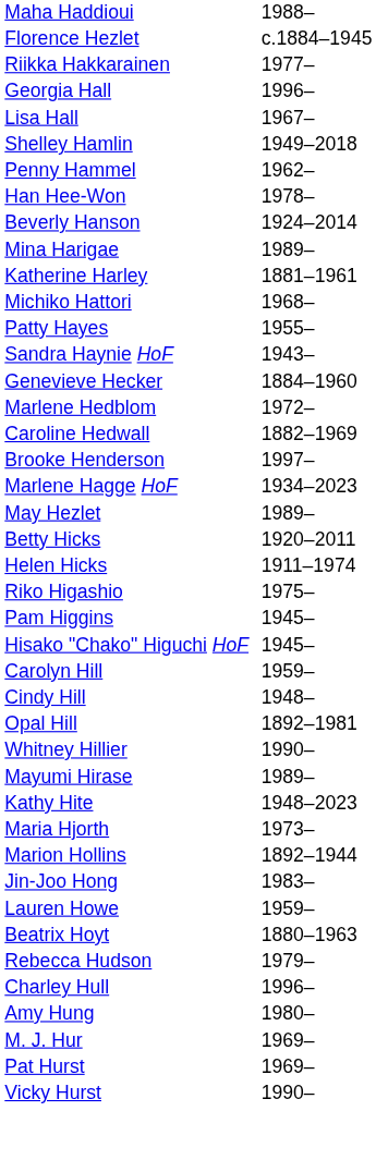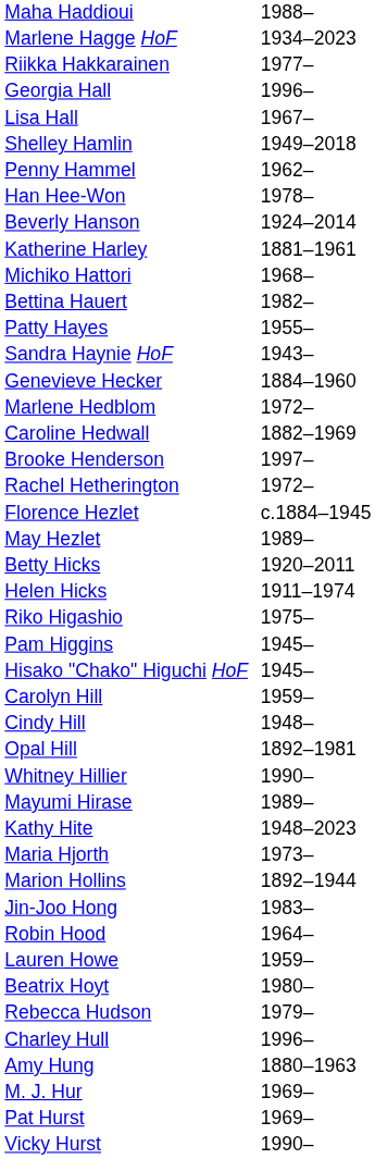 <table>
 <tr>
 <td> <a href='#'>Maha Haddioui</a></td>
 <td>1988–</td>
 </tr>
 <tr>
-<td> <a href='#'>Florence Hezlet</a></td>
-<td>c.1884–1945</td>
+<td style="width:210px"> <a href='#'>Marlene Hagge</a> <em><a href='#'><span>HoF</span></a></em></td>
+<td>1934–2023</td>
 </tr>
 <tr>
 <td> <a href='#'>Riikka Hakkarainen</a></td>
 <td>1977–</td>
 </tr>
 <tr>
 <td> <a href='#'>Georgia Hall</a></td>
 <td>1996–</td>
 </tr>
 <tr>
 <td> <a href='#'>Lisa Hall</a></td>
 <td>1967–</td>
 </tr>
 <tr>
 <td> <a href='#'>Shelley Hamlin</a></td>
 <td>1949–2018</td>
 </tr>
 <tr>
 <td> <a href='#'>Penny Hammel</a></td>
 <td>1962–</td>
 </tr>
 <tr>
 <td> <a href='#'>Han Hee-Won</a></td>
 <td>1978–</td>
 </tr>
 <tr>
 <td> <a href='#'>Beverly Hanson</a></td>
 <td>1924–2014</td>
 </tr>
 <tr>
-<td> <a href='#'>Mina Harigae</a></td>
-<td>1989–</td>
-</tr>
-<tr>
 <td> <a href='#'>Katherine Harley</a></td>
 <td>1881–1961</td>
 </tr>
 <tr>
 <td> <a href='#'>Michiko Hattori</a></td>
 <td>1968–</td>
+</tr>
+<tr>
+<td> <a href='#'>Bettina Hauert</a></td>
+<td>1982–</td>
 </tr>
 <tr>
 <td> <a href='#'>Patty Hayes</a></td>
 <td>1955–</td>
 </tr>
 <tr>
 <td> <a href='#'>Sandra Haynie</a> <em><a href='#'><span>HoF</span></a></em></td>
 <td>1943–</td>
 </tr>
 <tr>
 <td> <a href='#'>Genevieve Hecker</a></td>
 <td>1884–1960</td>
 </tr>
 <tr>
 <td> <a href='#'>Marlene Hedblom</a></td>
 <td>1972–</td>
 </tr>
 <tr>
 <td> <a href='#'>Caroline Hedwall</a></td>
 <td>1882–1969</td>
 </tr>
 <tr>
 <td> <a href='#'>Brooke Henderson</a></td>
 <td>1997–</td>
 </tr>
 <tr>
-<td style="width:210px"> <a href='#'>Marlene Hagge</a> <em><a href='#'><span>HoF</span></a></em></td>
-<td>1934–2023</td>
+<td> <a href='#'>Rachel Hetherington</a></td>
+<td>1972–</td>
+</tr>
+<tr>
+<td> <a href='#'>Florence Hezlet</a></td>
+<td>c.1884–1945</td>
 </tr>
 <tr>
 <td> <a href='#'>May Hezlet</a></td>
 <td>1989–</td>
 </tr>
 <tr>
 <td> <a href='#'>Betty Hicks</a></td>
 <td>1920–2011</td>
 </tr>
 <tr>
 <td> <a href='#'>Helen Hicks</a></td>
 <td>1911–1974</td>
 </tr>
 <tr>
 <td> <a href='#'>Riko Higashio</a></td>
 <td>1975–</td>
 </tr>
 <tr>
 <td> <a href='#'>Pam Higgins</a></td>
 <td>1945–</td>
 </tr>
 <tr>
 <td> <a href='#'>Hisako "Chako" Higuchi</a> <em><a href='#'><span>HoF</span></a></em></td>
 <td>1945–</td>
 </tr>
 <tr>
 <td> <a href='#'>Carolyn Hill</a></td>
 <td>1959–</td>
 </tr>
 <tr>
 <td> <a href='#'>Cindy Hill</a></td>
 <td>1948–</td>
 </tr>
 <tr>
 <td> <a href='#'>Opal Hill</a></td>
 <td>1892–1981</td>
 </tr>
 <tr>
 <td> <a href='#'>Whitney Hillier</a></td>
 <td>1990–</td>
 </tr>
 <tr>
 <td> <a href='#'>Mayumi Hirase</a></td>
 <td>1989–</td>
 </tr>
 <tr>
 <td> <a href='#'>Kathy Hite</a></td>
 <td>1948–2023</td>
 </tr>
 <tr>
 <td> <a href='#'>Maria Hjorth</a></td>
 <td>1973–</td>
 </tr>
 <tr>
 <td> <a href='#'>Marion Hollins</a></td>
 <td>1892–1944</td>
 </tr>
 <tr>
 <td> <a href='#'>Jin-Joo Hong</a></td>
 <td>1983–</td>
 </tr>
 <tr>
+<td> <a href='#'>Robin Hood</a></td>
+<td>1964–</td>
+</tr>
+<tr>
 <td> <a href='#'>Lauren Howe</a></td>
 <td>1959–</td>
 </tr>
 <tr>
 <td> <a href='#'>Beatrix Hoyt</a></td>
-<td>1880–1963</td>
+<td>1980–</td>
 </tr>
 <tr>
 <td> <a href='#'>Rebecca Hudson</a></td>
 <td>1979–</td>
 </tr>
 <tr>
 <td> <a href='#'>Charley Hull</a></td>
 <td>1996–</td>
 </tr>
 <tr>
 <td> <a href='#'>Amy Hung</a></td>
-<td>1980–</td>
+<td>1880–1963</td>
 </tr>
 <tr>
 <td> <a href='#'>M. J. Hur</a></td>
 <td>1969–</td>
 </tr>
 <tr>
 <td> <a href='#'>Pat Hurst</a></td>
 <td>1969–</td>
 </tr>
 <tr>
 <td> <a href='#'>Vicky Hurst</a></td>
 <td>1990–</td>
 </tr>
 </table>
